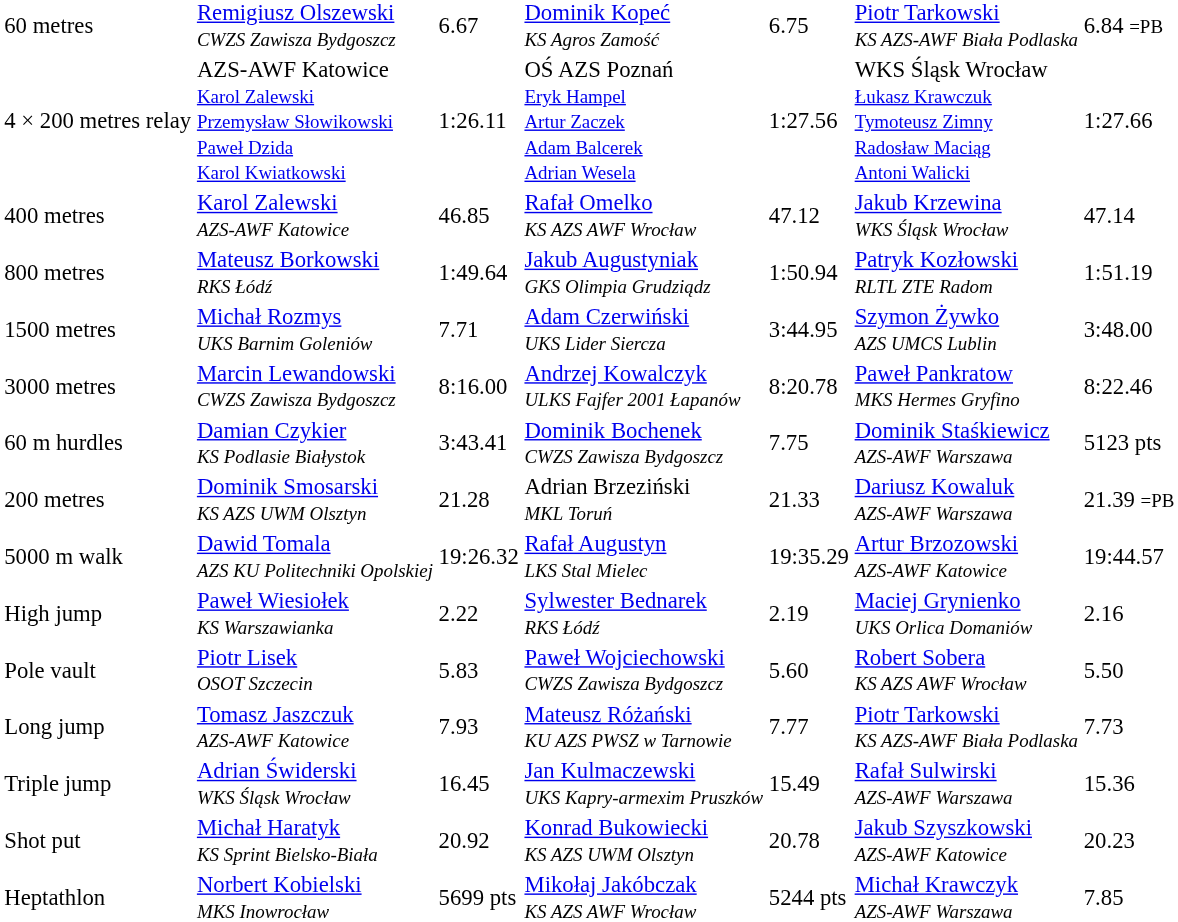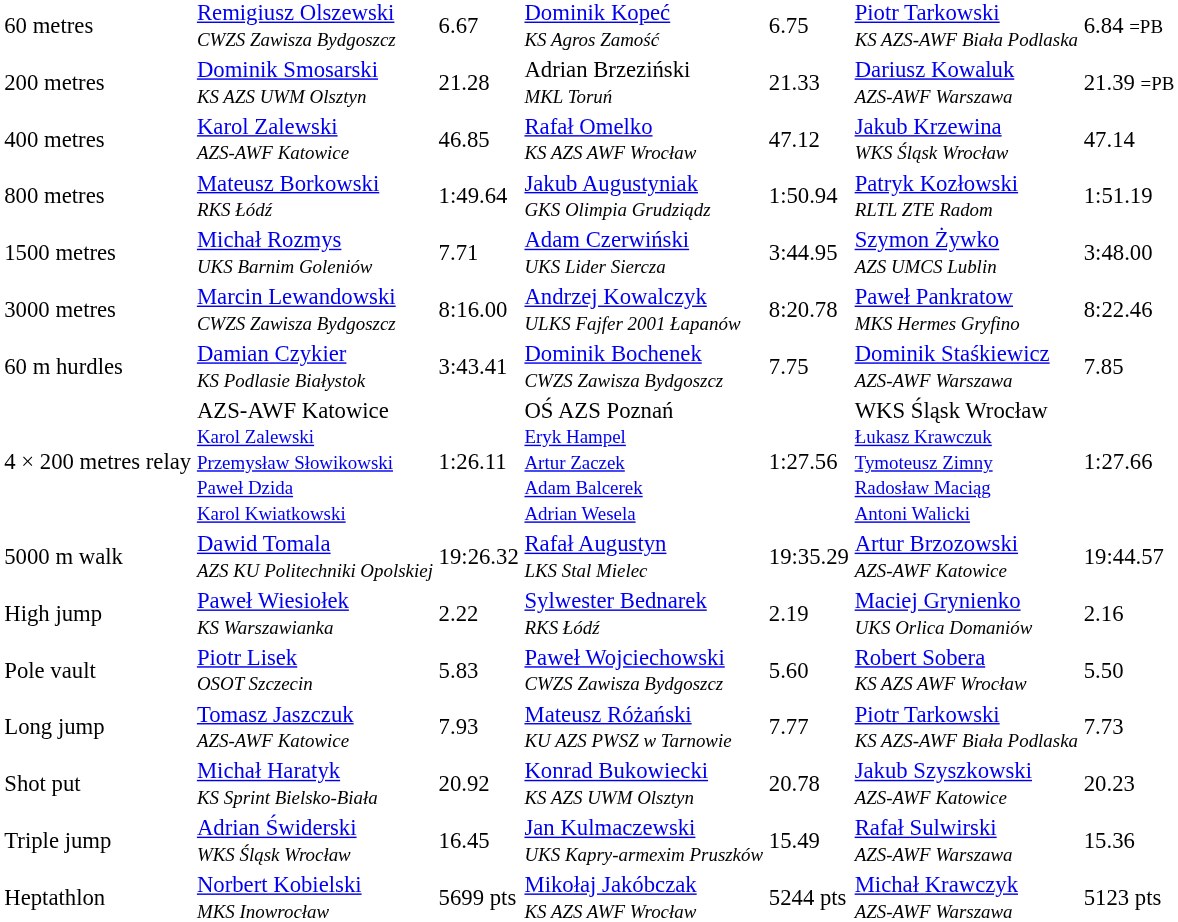 <table>
 <tr>
 <td>60 metres</td>
 <td><a href='#'>Remigiusz Olszewski</a><br><small><em>CWZS Zawisza Bydgoszcz</em></small></td>
 <td>6.67</td>
 <td><a href='#'>Dominik Kopeć</a><br><small><em>KS Agros Zamość</em></small></td>
 <td>6.75</td>
 <td><a href='#'>Piotr Tarkowski</a><br><small><em>KS AZS-AWF Biała Podlaska</em></small></td>
 <td>6.84 <small>=PB</small></td>
 </tr>
 <tr>
-<td>4 × 200 metres relay</td>
-<td>AZS-AWF Katowice<br><small><a href='#'>Karol Zalewski</a><br><a href='#'>Przemysław Słowikowski</a><br><a href='#'>Paweł Dzida</a><br><a href='#'>Karol Kwiatkowski</a></small></td>
-<td>1:26.11</td>
-<td>OŚ AZS Poznań<br><small><a href='#'>Eryk Hampel</a><br><a href='#'>Artur Zaczek</a><br><a href='#'>Adam Balcerek</a><br><a href='#'>Adrian Wesela</a></small></td>
-<td>1:27.56</td>
-<td>WKS Śląsk Wrocław<br><small><a href='#'>Łukasz Krawczuk</a><br><a href='#'>Tymoteusz Zimny</a><br><a href='#'>Radosław Maciąg</a><br><a href='#'>Antoni Walicki</a></small></td>
-<td>1:27.66</td>
+<td>200 metres</td>
+<td><a href='#'>Dominik Smosarski</a><br><small><em>KS AZS UWM Olsztyn</em></small></td>
+<td>21.28</td>
+<td>Adrian Brzeziński<br><small><em>MKL Toruń</em></small></td>
+<td>21.33</td>
+<td><a href='#'>Dariusz Kowaluk</a><br><small><em>AZS-AWF Warszawa</em></small></td>
+<td>21.39 <small>=PB</small></td>
 </tr>
 <tr>
 <td>400 metres</td>
 <td><a href='#'>Karol Zalewski</a><br><small><em>AZS-AWF Katowice</em></small></td>
 <td>46.85</td>
 <td><a href='#'>Rafał Omelko</a><br><small><em>KS AZS AWF Wrocław</em></small></td>
 <td>47.12</td>
 <td><a href='#'>Jakub Krzewina</a><br><small><em>WKS Śląsk Wrocław</em></small></td>
 <td>47.14</td>
 </tr>
 <tr>
 <td>800 metres</td>
 <td><a href='#'>Mateusz Borkowski</a><br><small><em>RKS Łódź</em></small></td>
 <td>1:49.64</td>
 <td><a href='#'>Jakub Augustyniak</a><br><small><em>GKS Olimpia Grudziądz</em></small></td>
 <td>1:50.94 </td>
 <td><a href='#'>Patryk Kozłowski</a><br><small><em>RLTL ZTE Radom</em></small></td>
 <td>1:51.19</td>
 </tr>
 <tr>
 <td>1500 metres</td>
 <td><a href='#'>Michał Rozmys</a><br><small><em>UKS Barnim Goleniów</em></small></td>
 <td>7.71</td>
 <td><a href='#'>Adam Czerwiński</a><br><small><em>UKS Lider Siercza</em></small></td>
 <td>3:44.95</td>
 <td><a href='#'>Szymon Żywko</a><br><small><em>AZS UMCS Lublin</em></small></td>
 <td>3:48.00 </td>
 </tr>
 <tr>
 <td>3000 metres</td>
 <td><a href='#'>Marcin Lewandowski</a><br><small><em>CWZS Zawisza Bydgoszcz</em></small></td>
 <td>8:16.00 </td>
 <td><a href='#'>Andrzej Kowalczyk</a><br><small><em>ULKS Fajfer 2001 Łapanów</em></small></td>
 <td>8:20.78 </td>
 <td><a href='#'>Paweł Pankratow</a><br><small><em>MKS Hermes Gryfino</em></small></td>
 <td>8:22.46 </td>
 </tr>
 <tr>
 <td>60 m hurdles</td>
 <td><a href='#'>Damian Czykier</a><br><small><em>KS Podlasie Białystok</em></small></td>
 <td>3:43.41</td>
 <td><a href='#'>Dominik Bochenek</a><br><small><em>CWZS Zawisza Bydgoszcz</em></small></td>
 <td>7.75</td>
 <td><a href='#'>Dominik Staśkiewicz</a><br><small><em>AZS-AWF Warszawa</em></small></td>
-<td>5123 pts</td>
+<td>7.85</td>
 </tr>
 <tr>
-<td>200 metres</td>
-<td><a href='#'>Dominik Smosarski</a><br><small><em>KS AZS UWM Olsztyn</em></small></td>
-<td>21.28</td>
-<td>Adrian Brzeziński<br><small><em>MKL Toruń</em></small></td>
-<td>21.33</td>
-<td><a href='#'>Dariusz Kowaluk</a><br><small><em>AZS-AWF Warszawa</em></small></td>
-<td>21.39 <small>=PB</small></td>
+<td>4 × 200 metres relay</td>
+<td>AZS-AWF Katowice<br><small><a href='#'>Karol Zalewski</a><br><a href='#'>Przemysław Słowikowski</a><br><a href='#'>Paweł Dzida</a><br><a href='#'>Karol Kwiatkowski</a></small></td>
+<td>1:26.11</td>
+<td>OŚ AZS Poznań<br><small><a href='#'>Eryk Hampel</a><br><a href='#'>Artur Zaczek</a><br><a href='#'>Adam Balcerek</a><br><a href='#'>Adrian Wesela</a></small></td>
+<td>1:27.56</td>
+<td>WKS Śląsk Wrocław<br><small><a href='#'>Łukasz Krawczuk</a><br><a href='#'>Tymoteusz Zimny</a><br><a href='#'>Radosław Maciąg</a><br><a href='#'>Antoni Walicki</a></small></td>
+<td>1:27.66</td>
 </tr>
 <tr>
 <td>5000 m walk</td>
 <td><a href='#'>Dawid Tomala</a><br><small><em>AZS KU Politechniki Opolskiej</em></small></td>
 <td>19:26.32</td>
 <td><a href='#'>Rafał Augustyn</a><br><small><em>LKS Stal Mielec</em></small></td>
 <td>19:35.29</td>
 <td><a href='#'>Artur Brzozowski</a><br><small><em>AZS-AWF Katowice</em></small></td>
 <td>19:44.57</td>
 </tr>
 <tr>
 <td>High jump</td>
 <td><a href='#'>Paweł Wiesiołek</a><br><small><em>KS Warszawianka</em></small></td>
 <td>2.22</td>
 <td><a href='#'>Sylwester Bednarek</a><br><small><em>RKS Łódź</em></small></td>
 <td>2.19</td>
 <td><a href='#'>Maciej Grynienko</a><br><small><em>UKS Orlica Domaniów</em></small></td>
 <td>2.16</td>
 </tr>
 <tr>
 <td>Pole vault</td>
 <td><a href='#'>Piotr Lisek</a><br><small><em>OSOT Szczecin</em></small></td>
 <td>5.83</td>
 <td><a href='#'>Paweł Wojciechowski</a><br><small><em>CWZS Zawisza Bydgoszcz</em></small></td>
 <td>5.60</td>
 <td><a href='#'>Robert Sobera</a><br><small><em>KS AZS AWF Wrocław</em></small></td>
 <td>5.50</td>
 </tr>
 <tr>
 <td>Long jump</td>
 <td><a href='#'>Tomasz Jaszczuk</a><br><small><em>AZS-AWF Katowice</em></small></td>
 <td>7.93</td>
 <td><a href='#'>Mateusz Różański</a><br><small><em>KU AZS PWSZ w Tarnowie</em></small></td>
 <td>7.77</td>
 <td><a href='#'>Piotr Tarkowski</a><br><small><em>KS AZS-AWF Biała Podlaska</em></small></td>
 <td>7.73 </td>
 </tr>
 <tr>
+<td>Shot put</td>
+<td><a href='#'>Michał Haratyk</a><br><small><em>KS Sprint Bielsko-Biała</em></small></td>
+<td>20.92</td>
+<td><a href='#'>Konrad Bukowiecki</a><br><small><em>KS AZS UWM Olsztyn</em></small></td>
+<td>20.78</td>
+<td><a href='#'>Jakub Szyszkowski</a><br><small><em>AZS-AWF Katowice</em></small></td>
+<td>20.23</td>
+</tr>
+<tr>
 <td>Triple jump</td>
 <td><a href='#'>Adrian Świderski</a><br><small><em>WKS Śląsk Wrocław</em></small></td>
 <td>16.45</td>
 <td><a href='#'>Jan Kulmaczewski</a><br><small><em>UKS Kapry-armexim Pruszków</em></small></td>
 <td>15.49</td>
 <td><a href='#'>Rafał Sulwirski</a><br><small><em>AZS-AWF Warszawa</em></small></td>
 <td>15.36 </td>
 </tr>
 <tr>
-<td>Shot put</td>
-<td><a href='#'>Michał Haratyk</a><br><small><em>KS Sprint Bielsko-Biała</em></small></td>
-<td>20.92</td>
-<td><a href='#'>Konrad Bukowiecki</a><br><small><em>KS AZS UWM Olsztyn</em></small></td>
-<td>20.78</td>
-<td><a href='#'>Jakub Szyszkowski</a><br><small><em>AZS-AWF Katowice</em></small></td>
-<td>20.23</td>
-</tr>
-<tr>
 <td>Heptathlon</td>
 <td><a href='#'>Norbert Kobielski</a><br><small><em>MKS Inowrocław</em></small></td>
 <td>5699 pts</td>
 <td><a href='#'>Mikołaj Jakóbczak</a><br><small><em>KS AZS AWF Wrocław</em></small></td>
 <td>5244 pts </td>
 <td><a href='#'>Michał Krawczyk</a><br><small><em>AZS-AWF Warszawa</em></small></td>
-<td>7.85</td>
+<td>5123 pts</td>
 </tr>
 </table>
